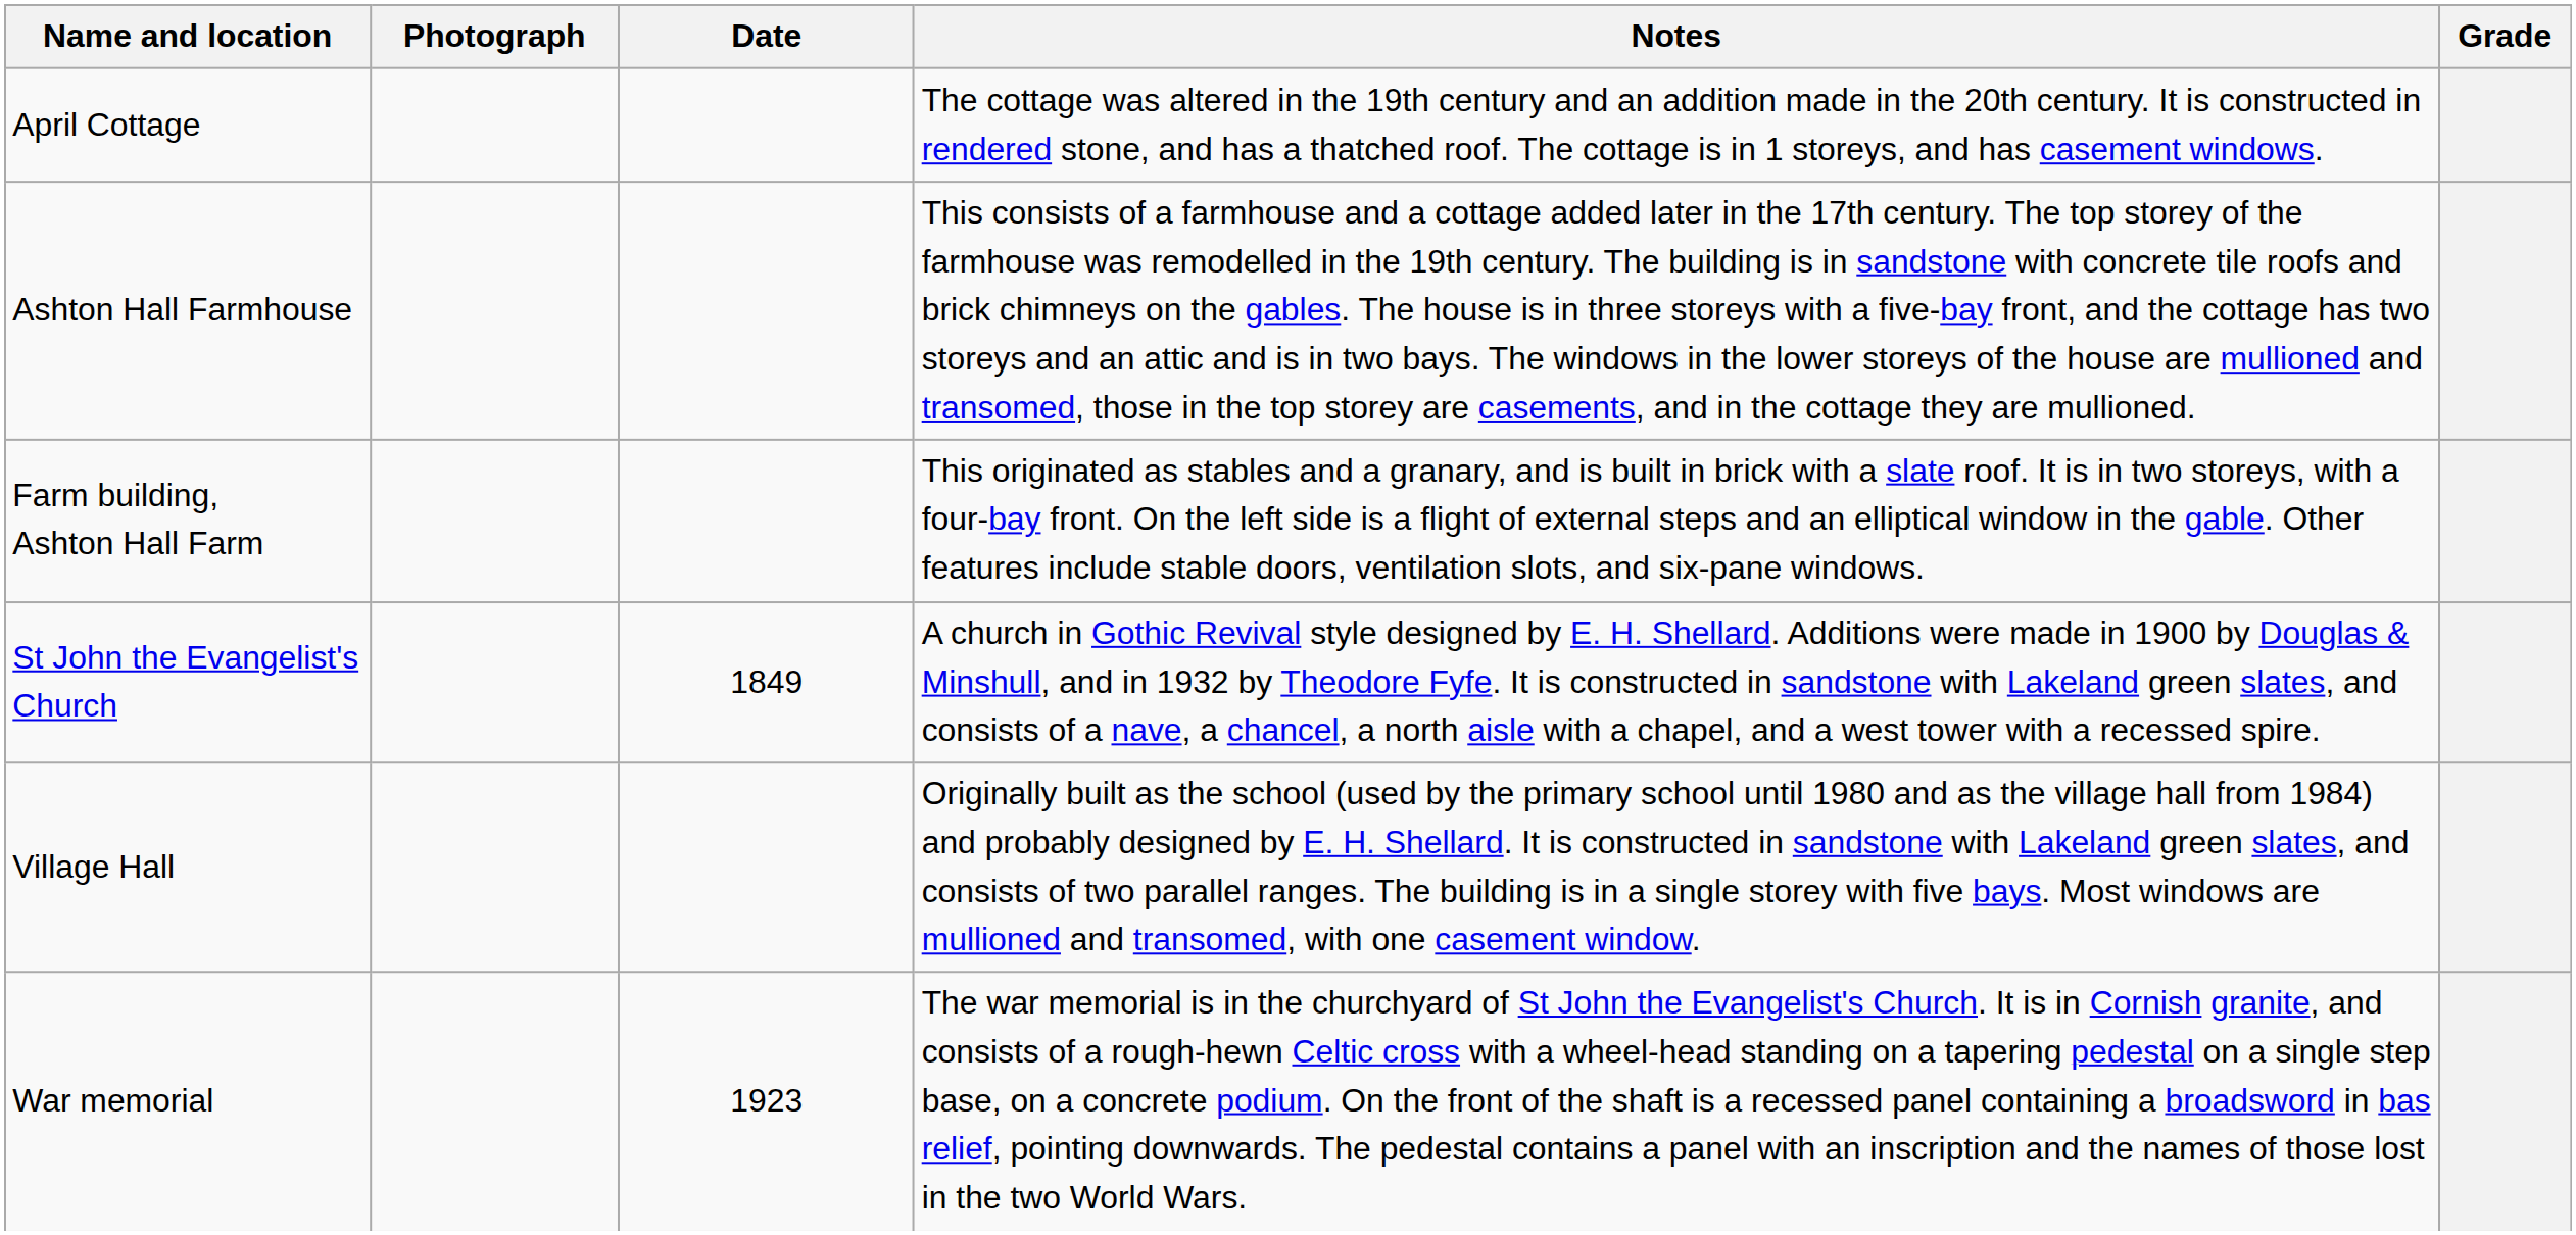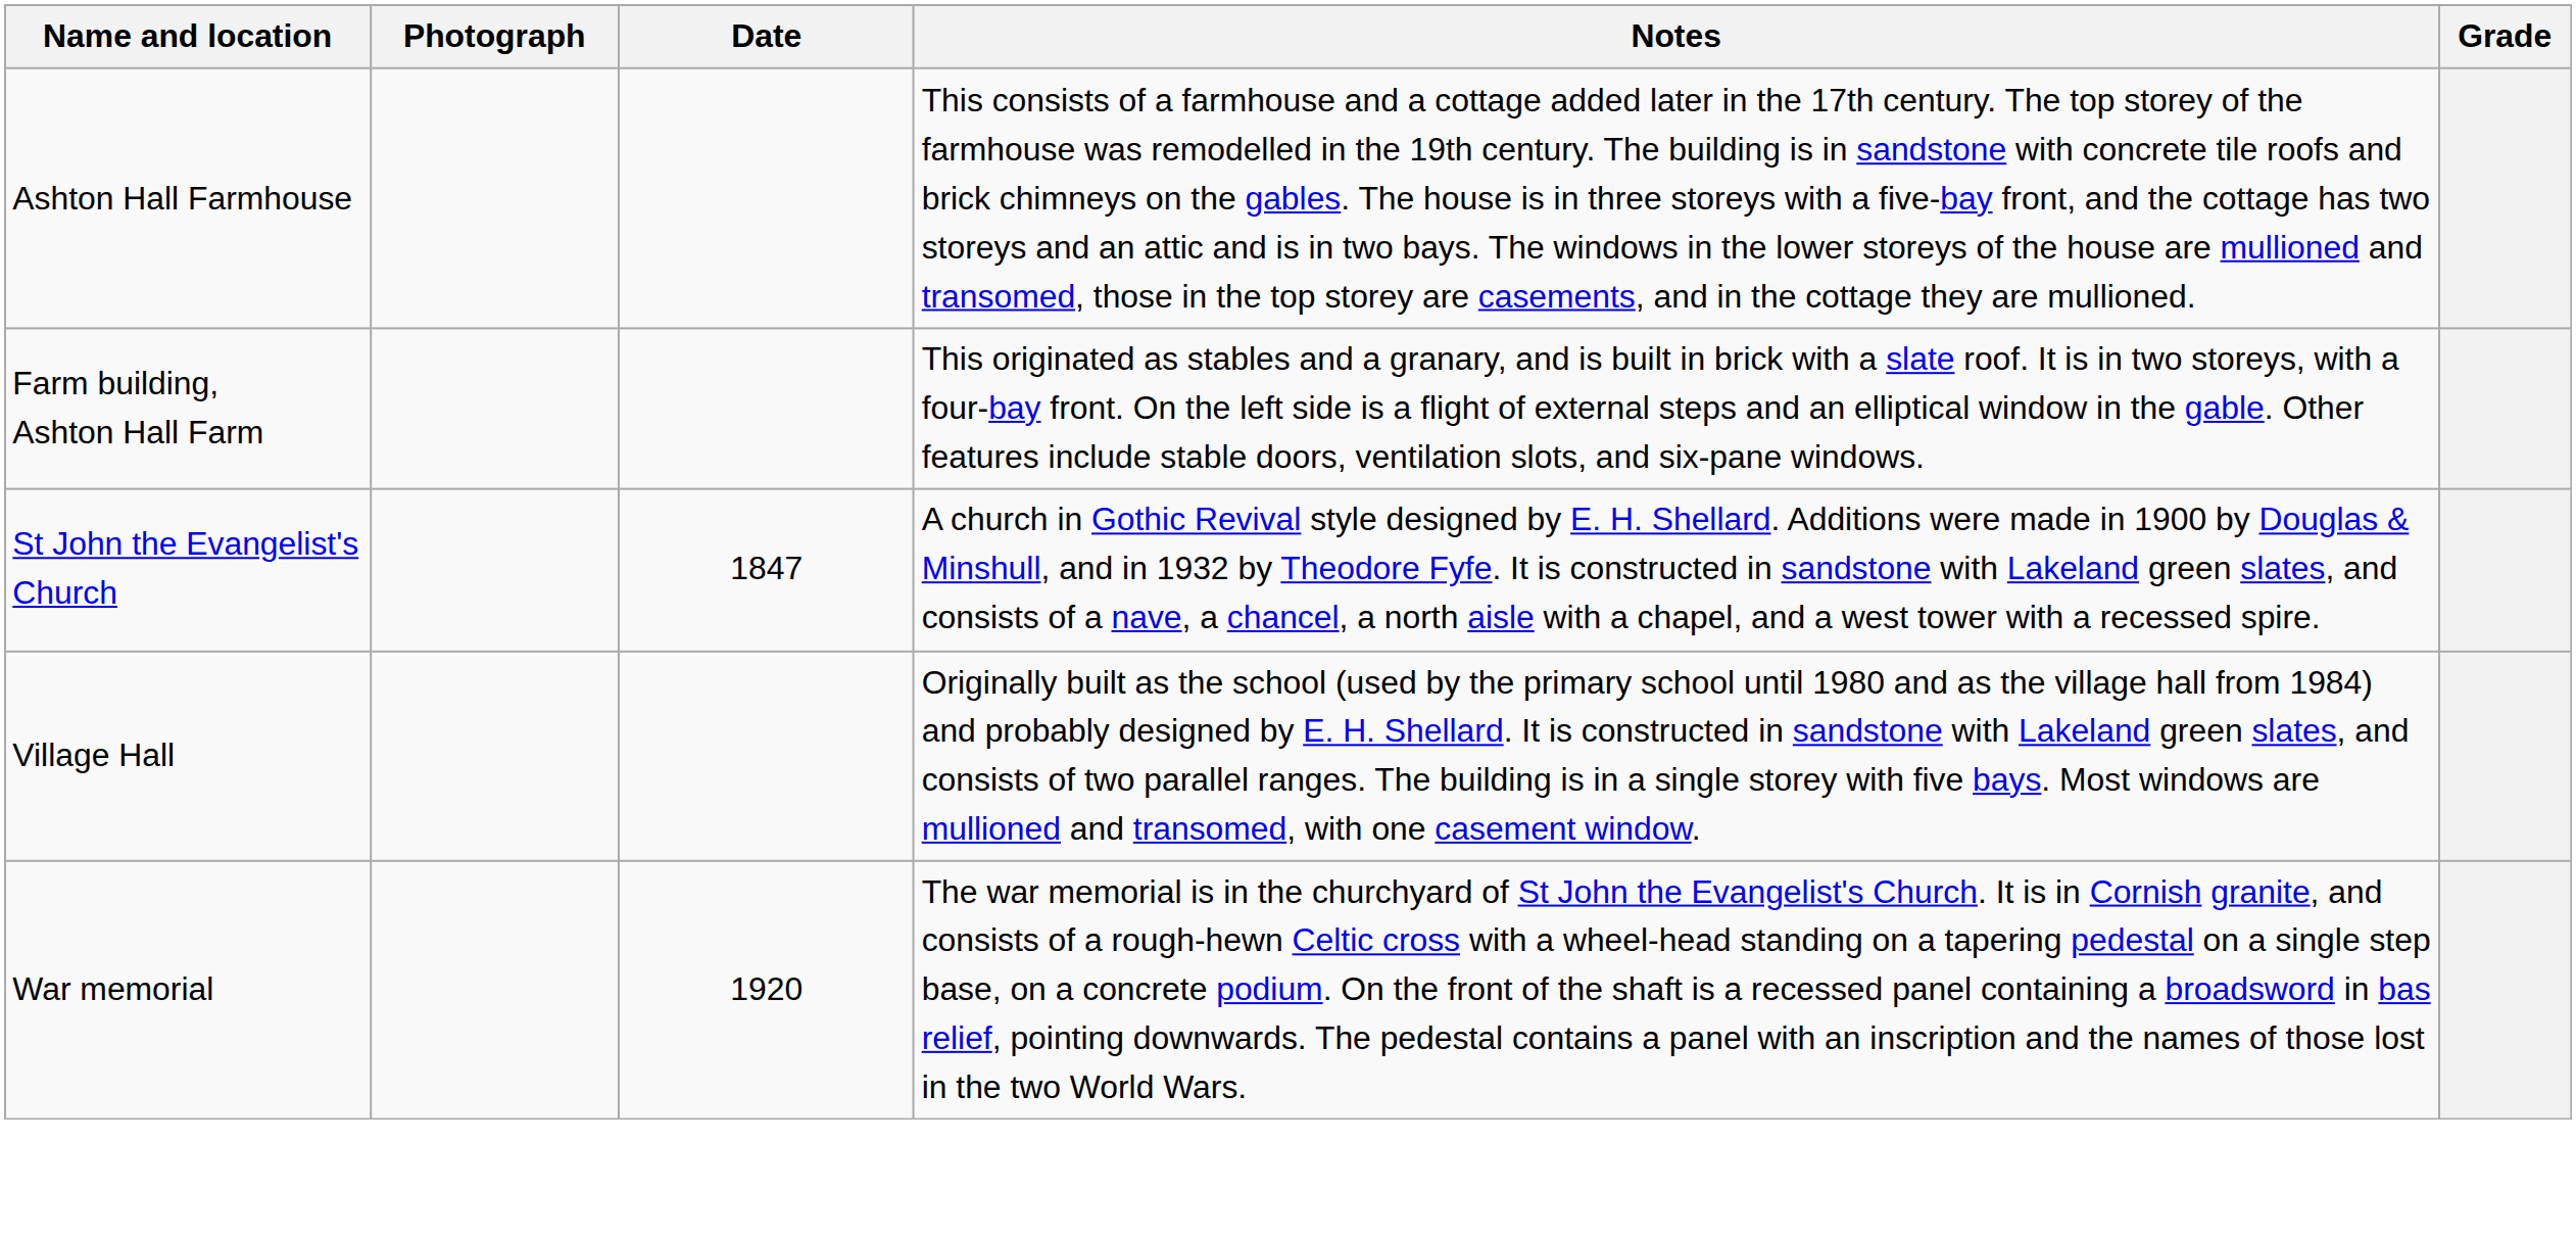 <table class="wikitable sortable plainrowheaders" style="width:100%;border:0px;text-align:left;line-height:150%;">
 <tr>
 <th scope="col"  style="width:150px">Name and location</th>
 <th scope="col"  style="width:100px" class="unsortable">Photograph</th>
 <th scope="col"  style="width:120px">Date</th>
 <th scope="col"  style="width:650px" class="unsortable">Notes</th>
 <th scope="col"  style="width:50px">Grade</th>
-</tr>
-<tr>
-<td>April Cottage<br><small></small></td>
-<td></td>
-<td align="center"></td>
-<td>The cottage was altered in the 19th century and an addition made in the 20th century.  It is constructed in <a href='#'>rendered</a> stone, and has a thatched roof.  The cottage is in 1 storeys, and has <a href='#'>casement windows</a>.</td>
-<th></th>
 </tr>
 <tr>
 <td>Ashton Hall Farmhouse<br><small></small></td>
 <td></td>
 <td align="center"></td>
 <td>This consists of a farmhouse and a cottage added later in the 17th century.  The top storey of the farmhouse was remodelled in the 19th century.  The building is in <a href='#'>sandstone</a> with concrete tile roofs and brick chimneys on the <a href='#'>gables</a>.  The house is in three storeys with a five-<a href='#'>bay</a> front, and the cottage has two storeys and an attic and is in two bays.  The windows in the lower storeys of the house are <a href='#'>mullioned</a> and <a href='#'>transomed</a>, those in the top storey are <a href='#'>casements</a>, and in the cottage they are mullioned.</td>
 <th></th>
 </tr>
 <tr>
 <td>Farm building,<br>Ashton Hall Farm<br><small></small></td>
 <td></td>
 <td align="center"></td>
 <td>This originated as stables and a granary, and is built in brick with a <a href='#'>slate</a> roof.  It is in two storeys, with a four-<a href='#'>bay</a> front.  On the left side is a flight of external steps and an elliptical window in the <a href='#'>gable</a>.  Other features include stable doors, ventilation slots, and six-pane windows.</td>
 <th></th>
 </tr>
 <tr>
 <td><a href='#'>St John the Evangelist's Church</a><br><small></small></td>
 <td></td>
-<td align="center">1849</td>
+<td align="center">1847</td>
 <td>A church in <a href='#'>Gothic Revival</a> style designed by <a href='#'>E. H. Shellard</a>.  Additions were made in 1900 by <a href='#'>Douglas & Minshull</a>, and in 1932 by <a href='#'>Theodore Fyfe</a>.  It is constructed in <a href='#'>sandstone</a> with <a href='#'>Lakeland</a> green <a href='#'>slates</a>, and consists of a <a href='#'>nave</a>, a <a href='#'>chancel</a>, a north <a href='#'>aisle</a> with a chapel, and a west tower with a recessed spire.</td>
 <th></th>
 </tr>
 <tr>
 <td>Village Hall<br><small></small></td>
 <td></td>
 <td align="center"></td>
 <td>Originally built as the school (used by the primary school until 1980 and as the village hall from 1984) and probably designed by <a href='#'>E. H. Shellard</a>.  It is constructed in <a href='#'>sandstone</a> with <a href='#'>Lakeland</a> green <a href='#'>slates</a>, and consists of two parallel ranges.  The building is in a single storey with five <a href='#'>bays</a>.  Most windows are <a href='#'>mullioned</a> and <a href='#'>transomed</a>, with one <a href='#'>casement window</a>.</td>
 <th></th>
 </tr>
 <tr>
 <td>War memorial<br><small></small></td>
 <td></td>
-<td align="center">1923</td>
+<td align="center">1920</td>
 <td>The war memorial is in the churchyard of <a href='#'>St John the Evangelist's Church</a>.  It is in <a href='#'>Cornish</a> <a href='#'>granite</a>, and consists of a rough-hewn <a href='#'>Celtic cross</a> with a wheel-head standing on a tapering <a href='#'>pedestal</a> on a single step base, on a concrete <a href='#'>podium</a>.  On the front of the shaft is a recessed panel containing a <a href='#'>broadsword</a> in <a href='#'>bas relief</a>, pointing downwards.  The pedestal contains a panel with an inscription and the names of those lost in the two World Wars.</td>
 <th></th>
 </tr>
 <tr>
 </tr>
 </table>
